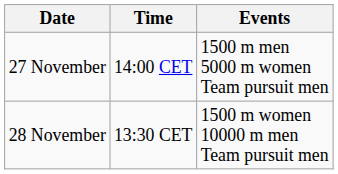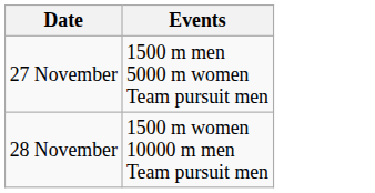 <table class="wikitable" border="1">
 <tr>
 <th>Date</th>
-<th>Time</th>
 <th>Events</th>
 </tr>
 <tr>
 <td>27 November</td>
-<td>14:00 <a href='#'>CET</a></td>
 <td>1500 m men<br>5000 m women<br>Team pursuit men</td>
 </tr>
 <tr>
 <td>28 November</td>
-<td>13:30 CET</td>
 <td>1500 m women<br>10000 m men<br>Team pursuit men</td>
 </tr>
 </table>
